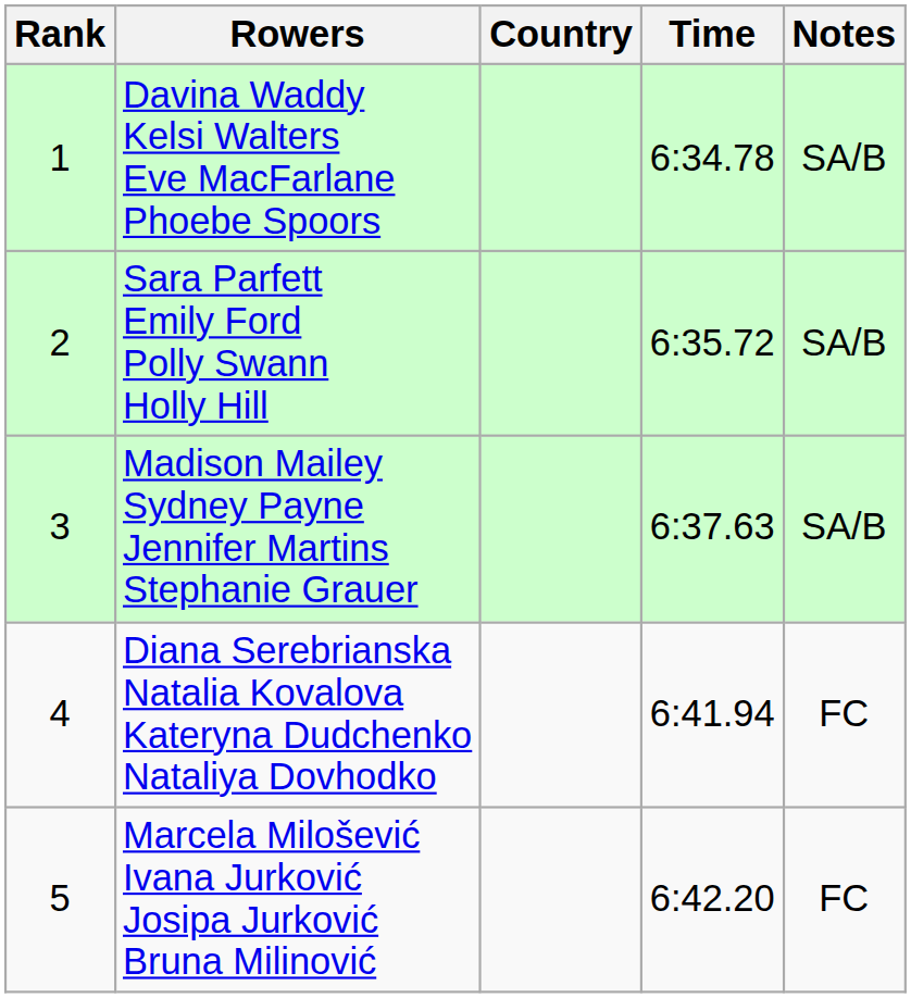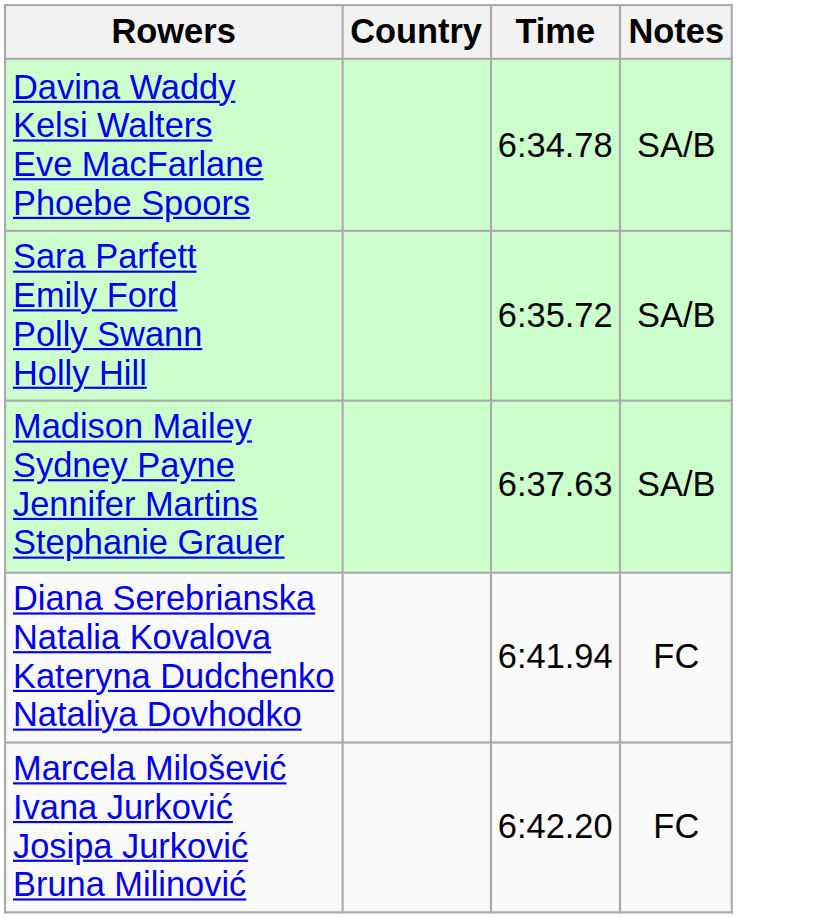 <table class="wikitable" style="text-align:center">
 <tr>
-<th>Rank</th>
 <th>Rowers</th>
 <th>Country</th>
 <th>Time</th>
 <th>Notes</th>
 </tr>
 <tr bgcolor=ccffcc>
-<td>1</td>
 <td align="left"><a href='#'>Davina Waddy</a><br><a href='#'>Kelsi Walters</a><br><a href='#'>Eve MacFarlane</a><br><a href='#'>Phoebe Spoors</a></td>
 <td align="left"></td>
 <td>6:34.78</td>
 <td>SA/B</td>
 </tr>
 <tr bgcolor=ccffcc>
-<td>2</td>
 <td align="left"><a href='#'>Sara Parfett</a><br><a href='#'>Emily Ford</a><br><a href='#'>Polly Swann</a><br><a href='#'>Holly Hill</a></td>
 <td align="left"></td>
 <td>6:35.72</td>
 <td>SA/B</td>
 </tr>
 <tr bgcolor=ccffcc>
-<td>3</td>
 <td align="left"><a href='#'>Madison Mailey</a><br><a href='#'>Sydney Payne</a><br><a href='#'>Jennifer Martins</a><br><a href='#'>Stephanie Grauer</a></td>
 <td align="left"></td>
 <td>6:37.63</td>
 <td>SA/B</td>
 </tr>
 <tr>
-<td>4</td>
 <td align="left"><a href='#'>Diana Serebrianska</a><br><a href='#'>Natalia Kovalova</a><br><a href='#'>Kateryna Dudchenko</a><br><a href='#'>Nataliya Dovhodko</a></td>
 <td align="left"></td>
 <td>6:41.94</td>
 <td>FC</td>
 </tr>
 <tr>
-<td>5</td>
 <td align="left"><a href='#'>Marcela Milošević</a><br><a href='#'>Ivana Jurković</a><br><a href='#'>Josipa Jurković</a><br><a href='#'>Bruna Milinović</a></td>
 <td align="left"></td>
 <td>6:42.20</td>
 <td>FC</td>
 </tr>
 </table>
